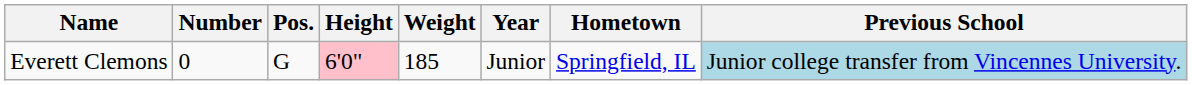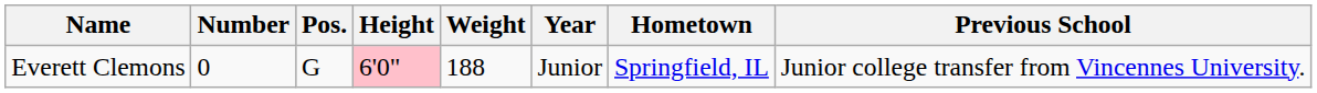 <table class="wikitable sortable" border="1">
 <tr>
 <th>Name</th>
 <th>Number</th>
 <th>Pos.</th>
 <th>Height</th>
 <th>Weight</th>
 <th>Year</th>
 <th>Hometown</th>
 <th class="unsortable">Previous School</th>
 </tr>
 <tr>
 <td sortname>Everett Clemons</td>
 <td>0</td>
 <td>G</td>
 <td style="background: pink;">6'0"</td>
-<td>185</td>
+<td>188</td>
 <td>Junior</td>
 <td><a href='#'>Springfield, IL</a></td>
-<td style="background: lightblue;">Junior college transfer from <a href='#'>Vincennes University</a>.</td>
+<td>Junior college transfer from <a href='#'>Vincennes University</a>.</td>
 </tr>
 </table>
